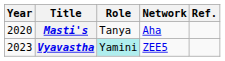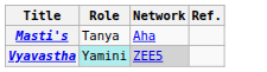 <table class="wikitable plainrowheaders sortable">
 <tr style="background:#ccc; text-align:center;">
-<th scope="col">Year</th>
 <th scope="col">Title</th>
 <th scope="col">Role</th>
 <th scope="col">Network</th>
 <th scope="col" class="unsortable">Ref.</th>
 </tr>
 <tr>
-<td>2020</td>
 <th scope="row"><em><a href='#'>Masti's</a></em></th>
 <td>Tanya</td>
 <td><a href='#'>Aha</a></td>
 <td></td>
 </tr>
 <tr>
-<td>2023</td>
 <th scope="row"><em><a href='#'>Vyavastha</a></em></th>
 <td style="background: paleturquoise;">Yamini</td>
-<td><a href='#'>ZEE5</a></td>
+<td style="background: lightgrey;"><a href='#'>ZEE5</a></td>
 <td></td>
 </tr>
 </table>
